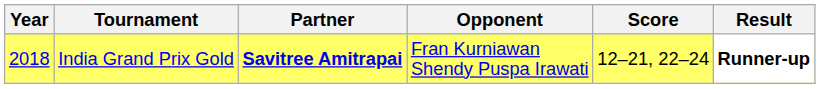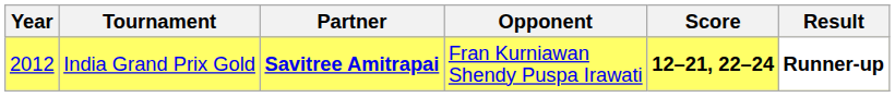 <table class="sortable wikitable" style="font-size: 90%;">
 <tr>
 <th>Year</th>
 <th>Tournament</th>
 <th>Partner</th>
 <th>Opponent</th>
 <th>Score</th>
 <th>Result</th>
 </tr>
 <tr style="background:#FFFF67">
-<td align="center"><a href='#'>2018</a></td>
+<td align="center"><a href='#'>2012</a></td>
 <td align="left"><a href='#'>India Grand Prix Gold</a></td>
 <td align="left"><strong> <a href='#'>Savitree Amitrapai</a></strong></td>
 <td align="left"> <a href='#'>Fran Kurniawan</a> <br>  <a href='#'>Shendy Puspa Irawati</a></td>
-<td align="left">12–21, 22–24</td>
+<td align="left"><strong>12–21, 22–24</strong></td>
 <td style="text-align:left; background:white"> <strong>Runner-up</strong></td>
 </tr>
 </table>
